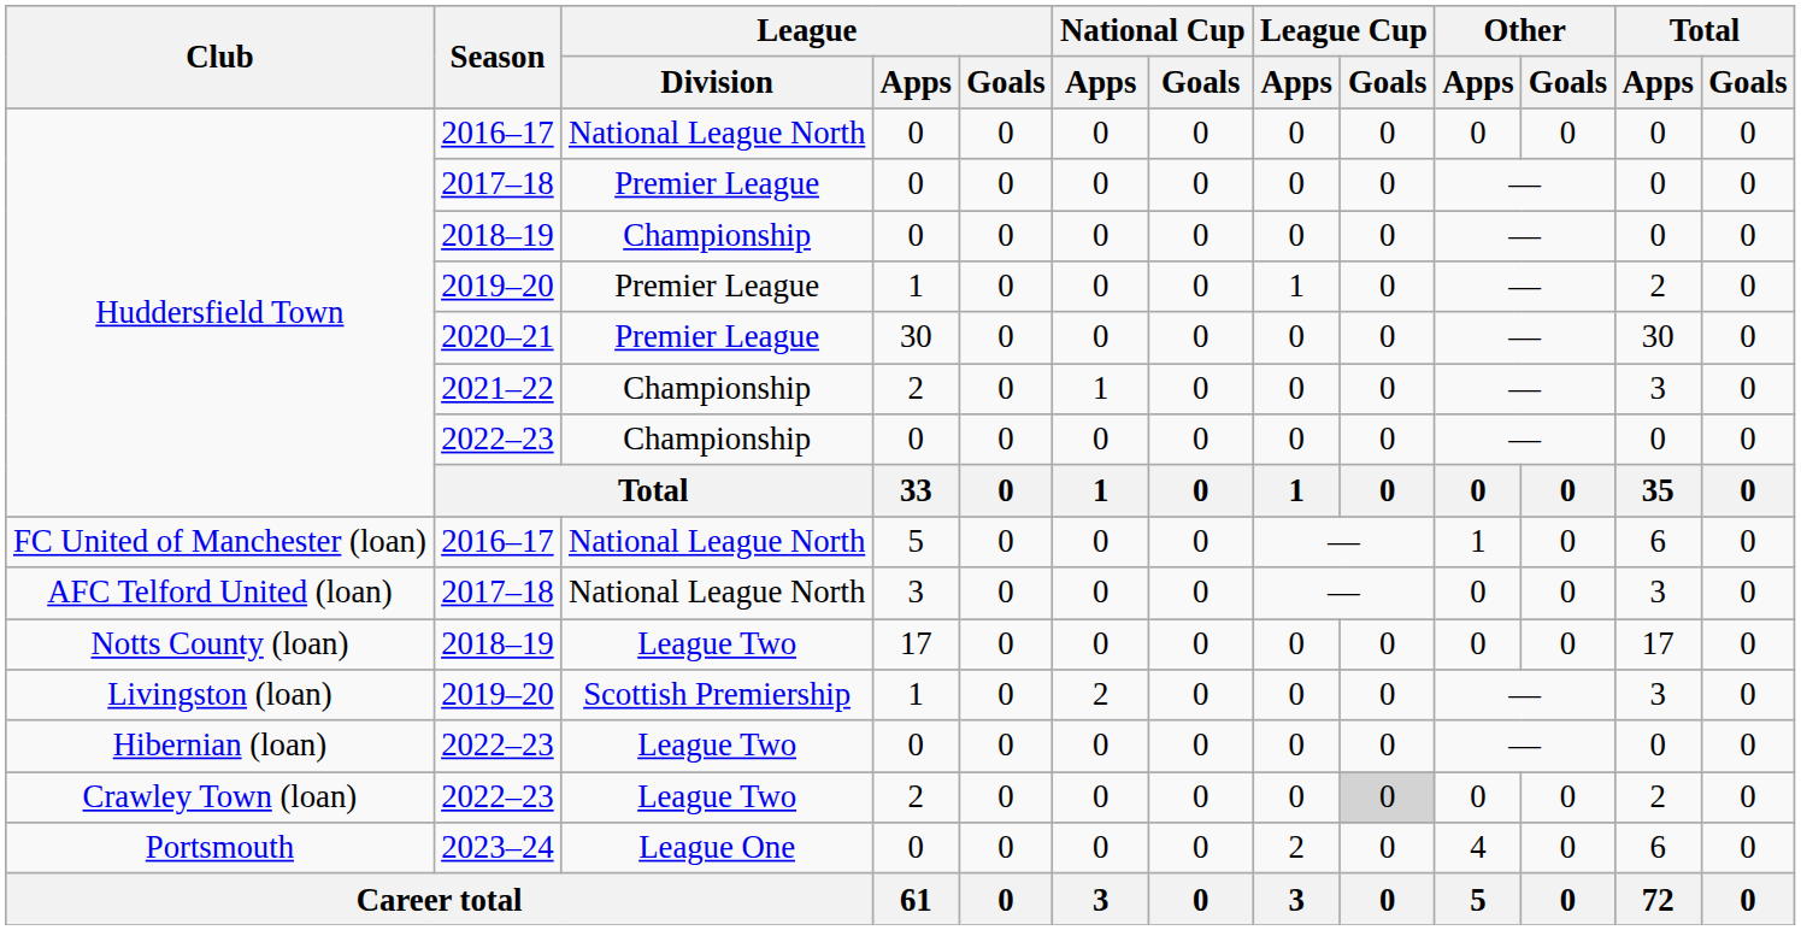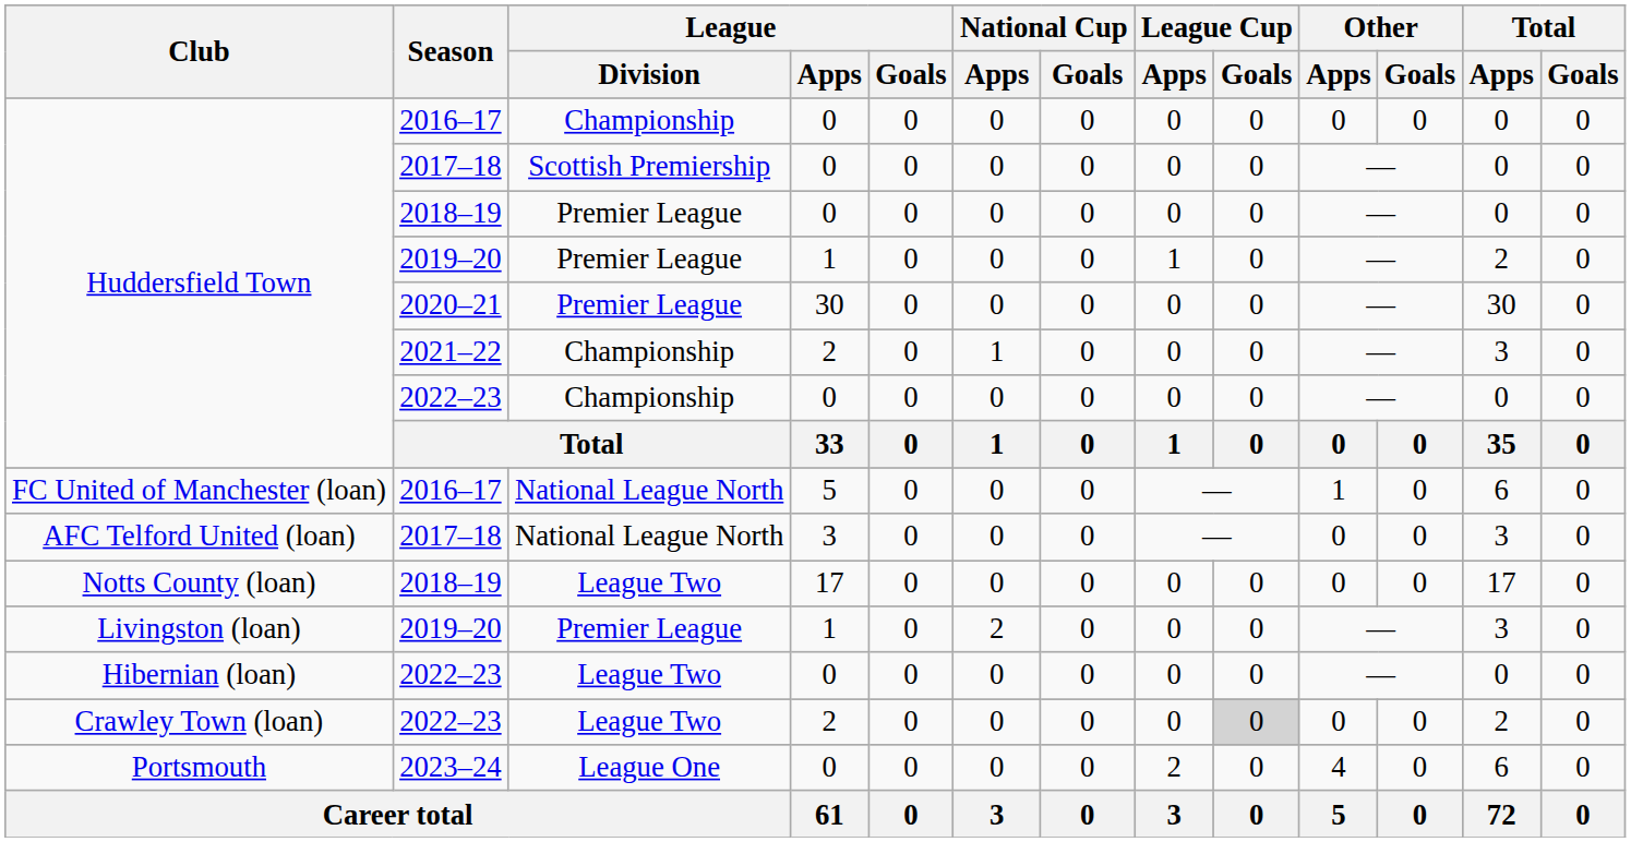 <table class=wikitable style="text-align: center">
 <tr>
 <th rowspan=2>Club</th>
 <th rowspan=2>Season</th>
 <th colspan=3>League</th>
 <th colspan=2>National Cup</th>
 <th colspan=2>League Cup</th>
 <th colspan=2>Other</th>
 <th colspan=2>Total</th>
 </tr>
 <tr>
 <th>Division</th>
 <th>Apps</th>
 <th>Goals</th>
 <th>Apps</th>
 <th>Goals</th>
 <th>Apps</th>
 <th>Goals</th>
 <th>Apps</th>
 <th>Goals</th>
 <th>Apps</th>
 <th>Goals</th>
 </tr>
 <tr>
 <td rowspan=8><a href='#'>Huddersfield Town</a></td>
 <td><a href='#'>2016–17</a></td>
-<td><a href='#'>National League North</a></td>
+<td><a href='#'>Championship</a></td>
 <td>0</td>
 <td>0</td>
 <td>0</td>
 <td>0</td>
 <td>0</td>
 <td>0</td>
 <td>0</td>
 <td>0</td>
 <td>0</td>
 <td>0</td>
 </tr>
 <tr>
 <td><a href='#'>2017–18</a></td>
-<td><a href='#'>Premier League</a></td>
+<td><a href='#'>Scottish Premiership</a></td>
 <td>0</td>
 <td>0</td>
 <td>0</td>
 <td>0</td>
 <td>0</td>
 <td>0</td>
 <td colspan=2>—</td>
 <td>0</td>
 <td>0</td>
 </tr>
 <tr>
 <td><a href='#'>2018–19</a></td>
-<td><a href='#'>Championship</a></td>
+<td>Premier League</td>
 <td>0</td>
 <td>0</td>
 <td>0</td>
 <td>0</td>
 <td>0</td>
 <td>0</td>
 <td colspan=2>—</td>
 <td>0</td>
 <td>0</td>
 </tr>
 <tr>
 <td><a href='#'>2019–20</a></td>
 <td>Premier League</td>
 <td>1</td>
 <td>0</td>
 <td>0</td>
 <td>0</td>
 <td>1</td>
 <td>0</td>
 <td colspan=2>—</td>
 <td>2</td>
 <td>0</td>
 </tr>
 <tr>
 <td><a href='#'>2020–21</a></td>
 <td><a href='#'>Premier League</a></td>
 <td>30</td>
 <td>0</td>
 <td>0</td>
 <td>0</td>
 <td>0</td>
 <td>0</td>
 <td colspan=2>—</td>
 <td>30</td>
 <td>0</td>
 </tr>
 <tr>
 <td><a href='#'>2021–22</a></td>
 <td>Championship</td>
 <td>2</td>
 <td>0</td>
 <td>1</td>
 <td>0</td>
 <td>0</td>
 <td>0</td>
 <td colspan=2>—</td>
 <td>3</td>
 <td>0</td>
 </tr>
 <tr>
 <td><a href='#'>2022–23</a></td>
 <td>Championship</td>
 <td>0</td>
 <td>0</td>
 <td>0</td>
 <td>0</td>
 <td>0</td>
 <td>0</td>
 <td colspan=2>—</td>
 <td>0</td>
 <td>0</td>
 </tr>
 <tr>
 <th colspan=2>Total</th>
 <th>33</th>
 <th>0</th>
 <th>1</th>
 <th>0</th>
 <th>1</th>
 <th>0</th>
 <th>0</th>
 <th>0</th>
 <th>35</th>
 <th>0</th>
 </tr>
 <tr>
 <td><a href='#'>FC United of Manchester</a> (loan)</td>
 <td><a href='#'>2016–17</a></td>
 <td><a href='#'>National League North</a></td>
 <td>5</td>
 <td>0</td>
 <td>0</td>
 <td>0</td>
 <td colspan=2>—</td>
 <td>1</td>
 <td>0</td>
 <td>6</td>
 <td>0</td>
 </tr>
 <tr>
 <td><a href='#'>AFC Telford United</a> (loan)</td>
 <td><a href='#'>2017–18</a></td>
 <td>National League North</td>
 <td>3</td>
 <td>0</td>
 <td>0</td>
 <td>0</td>
 <td colspan=2>—</td>
 <td>0</td>
 <td>0</td>
 <td>3</td>
 <td>0</td>
 </tr>
 <tr>
 <td><a href='#'>Notts County</a> (loan)</td>
 <td><a href='#'>2018–19</a></td>
 <td><a href='#'>League Two</a></td>
 <td>17</td>
 <td>0</td>
 <td>0</td>
 <td>0</td>
 <td>0</td>
 <td>0</td>
 <td>0</td>
 <td>0</td>
 <td>17</td>
 <td>0</td>
 </tr>
 <tr>
 <td><a href='#'>Livingston</a> (loan)</td>
 <td><a href='#'>2019–20</a></td>
-<td><a href='#'>Scottish Premiership</a></td>
+<td><a href='#'>Premier League</a></td>
 <td>1</td>
 <td>0</td>
 <td>2</td>
 <td>0</td>
 <td>0</td>
 <td>0</td>
 <td colspan=2>—</td>
 <td>3</td>
 <td>0</td>
 </tr>
 <tr>
 <td><a href='#'>Hibernian</a> (loan)</td>
 <td><a href='#'>2022–23</a></td>
 <td><a href='#'>League Two</a></td>
 <td>0</td>
 <td>0</td>
 <td>0</td>
 <td>0</td>
 <td>0</td>
 <td>0</td>
 <td colspan=2>—</td>
 <td>0</td>
 <td>0</td>
 </tr>
 <tr>
 <td><a href='#'>Crawley Town</a> (loan)</td>
 <td><a href='#'>2022–23</a></td>
 <td><a href='#'>League Two</a></td>
 <td>2</td>
 <td>0</td>
 <td>0</td>
 <td>0</td>
 <td>0</td>
 <td style="background: lightgrey;">0</td>
 <td>0</td>
 <td>0</td>
 <td>2</td>
 <td>0</td>
 </tr>
 <tr>
 <td><a href='#'>Portsmouth</a></td>
 <td><a href='#'>2023–24</a></td>
 <td><a href='#'>League One</a></td>
 <td>0</td>
 <td>0</td>
 <td>0</td>
 <td>0</td>
 <td>2</td>
 <td>0</td>
 <td>4</td>
 <td>0</td>
 <td>6</td>
 <td>0</td>
 </tr>
 <tr>
 <th colspan=3>Career total</th>
 <th>61</th>
 <th>0</th>
 <th>3</th>
 <th>0</th>
 <th>3</th>
 <th>0</th>
 <th>5</th>
 <th>0</th>
 <th>72</th>
 <th>0</th>
 </tr>
 </table>
